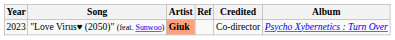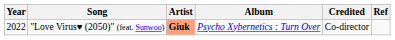 <table class="wikitable">
 <tr>
 <th>Year</th>
 <th>Song</th>
 <th>Artist</th>
+<th>Album</th>
+<th>Credited</th>
 <th>Ref</th>
-<th>Credited</th>
-<th>Album</th>
 </tr>
 <tr>
-<td>2023</td>
+<td>2022</td>
 <td>"Love Virus♥ (2050)" <small>(feat. <a href='#'>Sunwoo</a>)</small></td>
 <td style="background: lightsalmon;"><strong>Giuk</strong></td>
+<td><em><a href='#'>Psycho Xybernetics : Turn Over</a></em></td>
+<td>Co-director</td>
 <td></td>
-<td>Co-director</td>
-<td><em><a href='#'>Psycho Xybernetics : Turn Over</a></em></td>
 </tr>
 </table>
